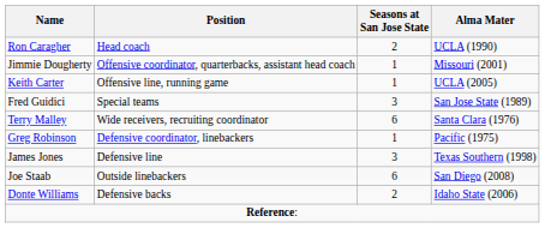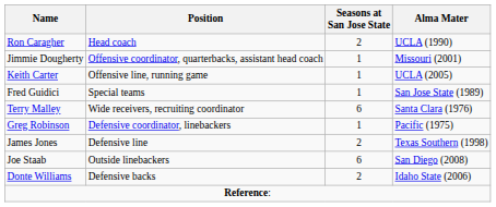 <table class="wikitable" border="1" style="font-size:90%;">
 <tr>
 <th>Name</th>
 <th>Position</th>
 <th>Seasons at<br>San Jose State</th>
 <th>Alma Mater</th>
 </tr>
 <tr>
 <td><a href='#'>Ron Caragher</a></td>
 <td><a href='#'>Head coach</a></td>
 <td align=center>2</td>
 <td><a href='#'>UCLA</a> (1990)</td>
 </tr>
 <tr>
 <td>Jimmie Dougherty</td>
 <td><a href='#'>Offensive coordinator</a>, quarterbacks, assistant head coach</td>
 <td align=center>1</td>
 <td><a href='#'>Missouri</a> (2001)</td>
 </tr>
 <tr>
 <td><a href='#'>Keith Carter</a></td>
 <td>Offensive line, running game</td>
 <td align=center>1</td>
 <td><a href='#'>UCLA</a> (2005)</td>
 </tr>
 <tr>
 <td>Fred Guidici</td>
 <td>Special teams</td>
-<td align=center>3</td>
+<td align=center>1</td>
 <td><a href='#'>San Jose State</a> (1989)</td>
 </tr>
 <tr>
 <td><a href='#'>Terry Malley</a></td>
 <td>Wide receivers, recruiting coordinator</td>
 <td align=center>6</td>
 <td><a href='#'>Santa Clara</a> (1976)</td>
 </tr>
 <tr>
 <td><a href='#'>Greg Robinson</a></td>
 <td><a href='#'>Defensive coordinator</a>, linebackers</td>
 <td align=center>1</td>
 <td><a href='#'>Pacific</a> (1975)</td>
 </tr>
 <tr>
 <td>James Jones</td>
 <td>Defensive line</td>
-<td align=center>3</td>
+<td align=center>2</td>
 <td><a href='#'>Texas Southern</a> (1998)</td>
 </tr>
 <tr>
 <td>Joe Staab</td>
 <td>Outside linebackers</td>
 <td align=center>6</td>
 <td><a href='#'>San Diego</a> (2008)</td>
 </tr>
 <tr>
 <td><a href='#'>Donte Williams</a></td>
 <td>Defensive backs</td>
 <td align=center>2</td>
 <td><a href='#'>Idaho State</a> (2006)</td>
 </tr>
 <tr>
 <td colspan="4" align=center><strong>Reference</strong>:</td>
 </tr>
 </table>
